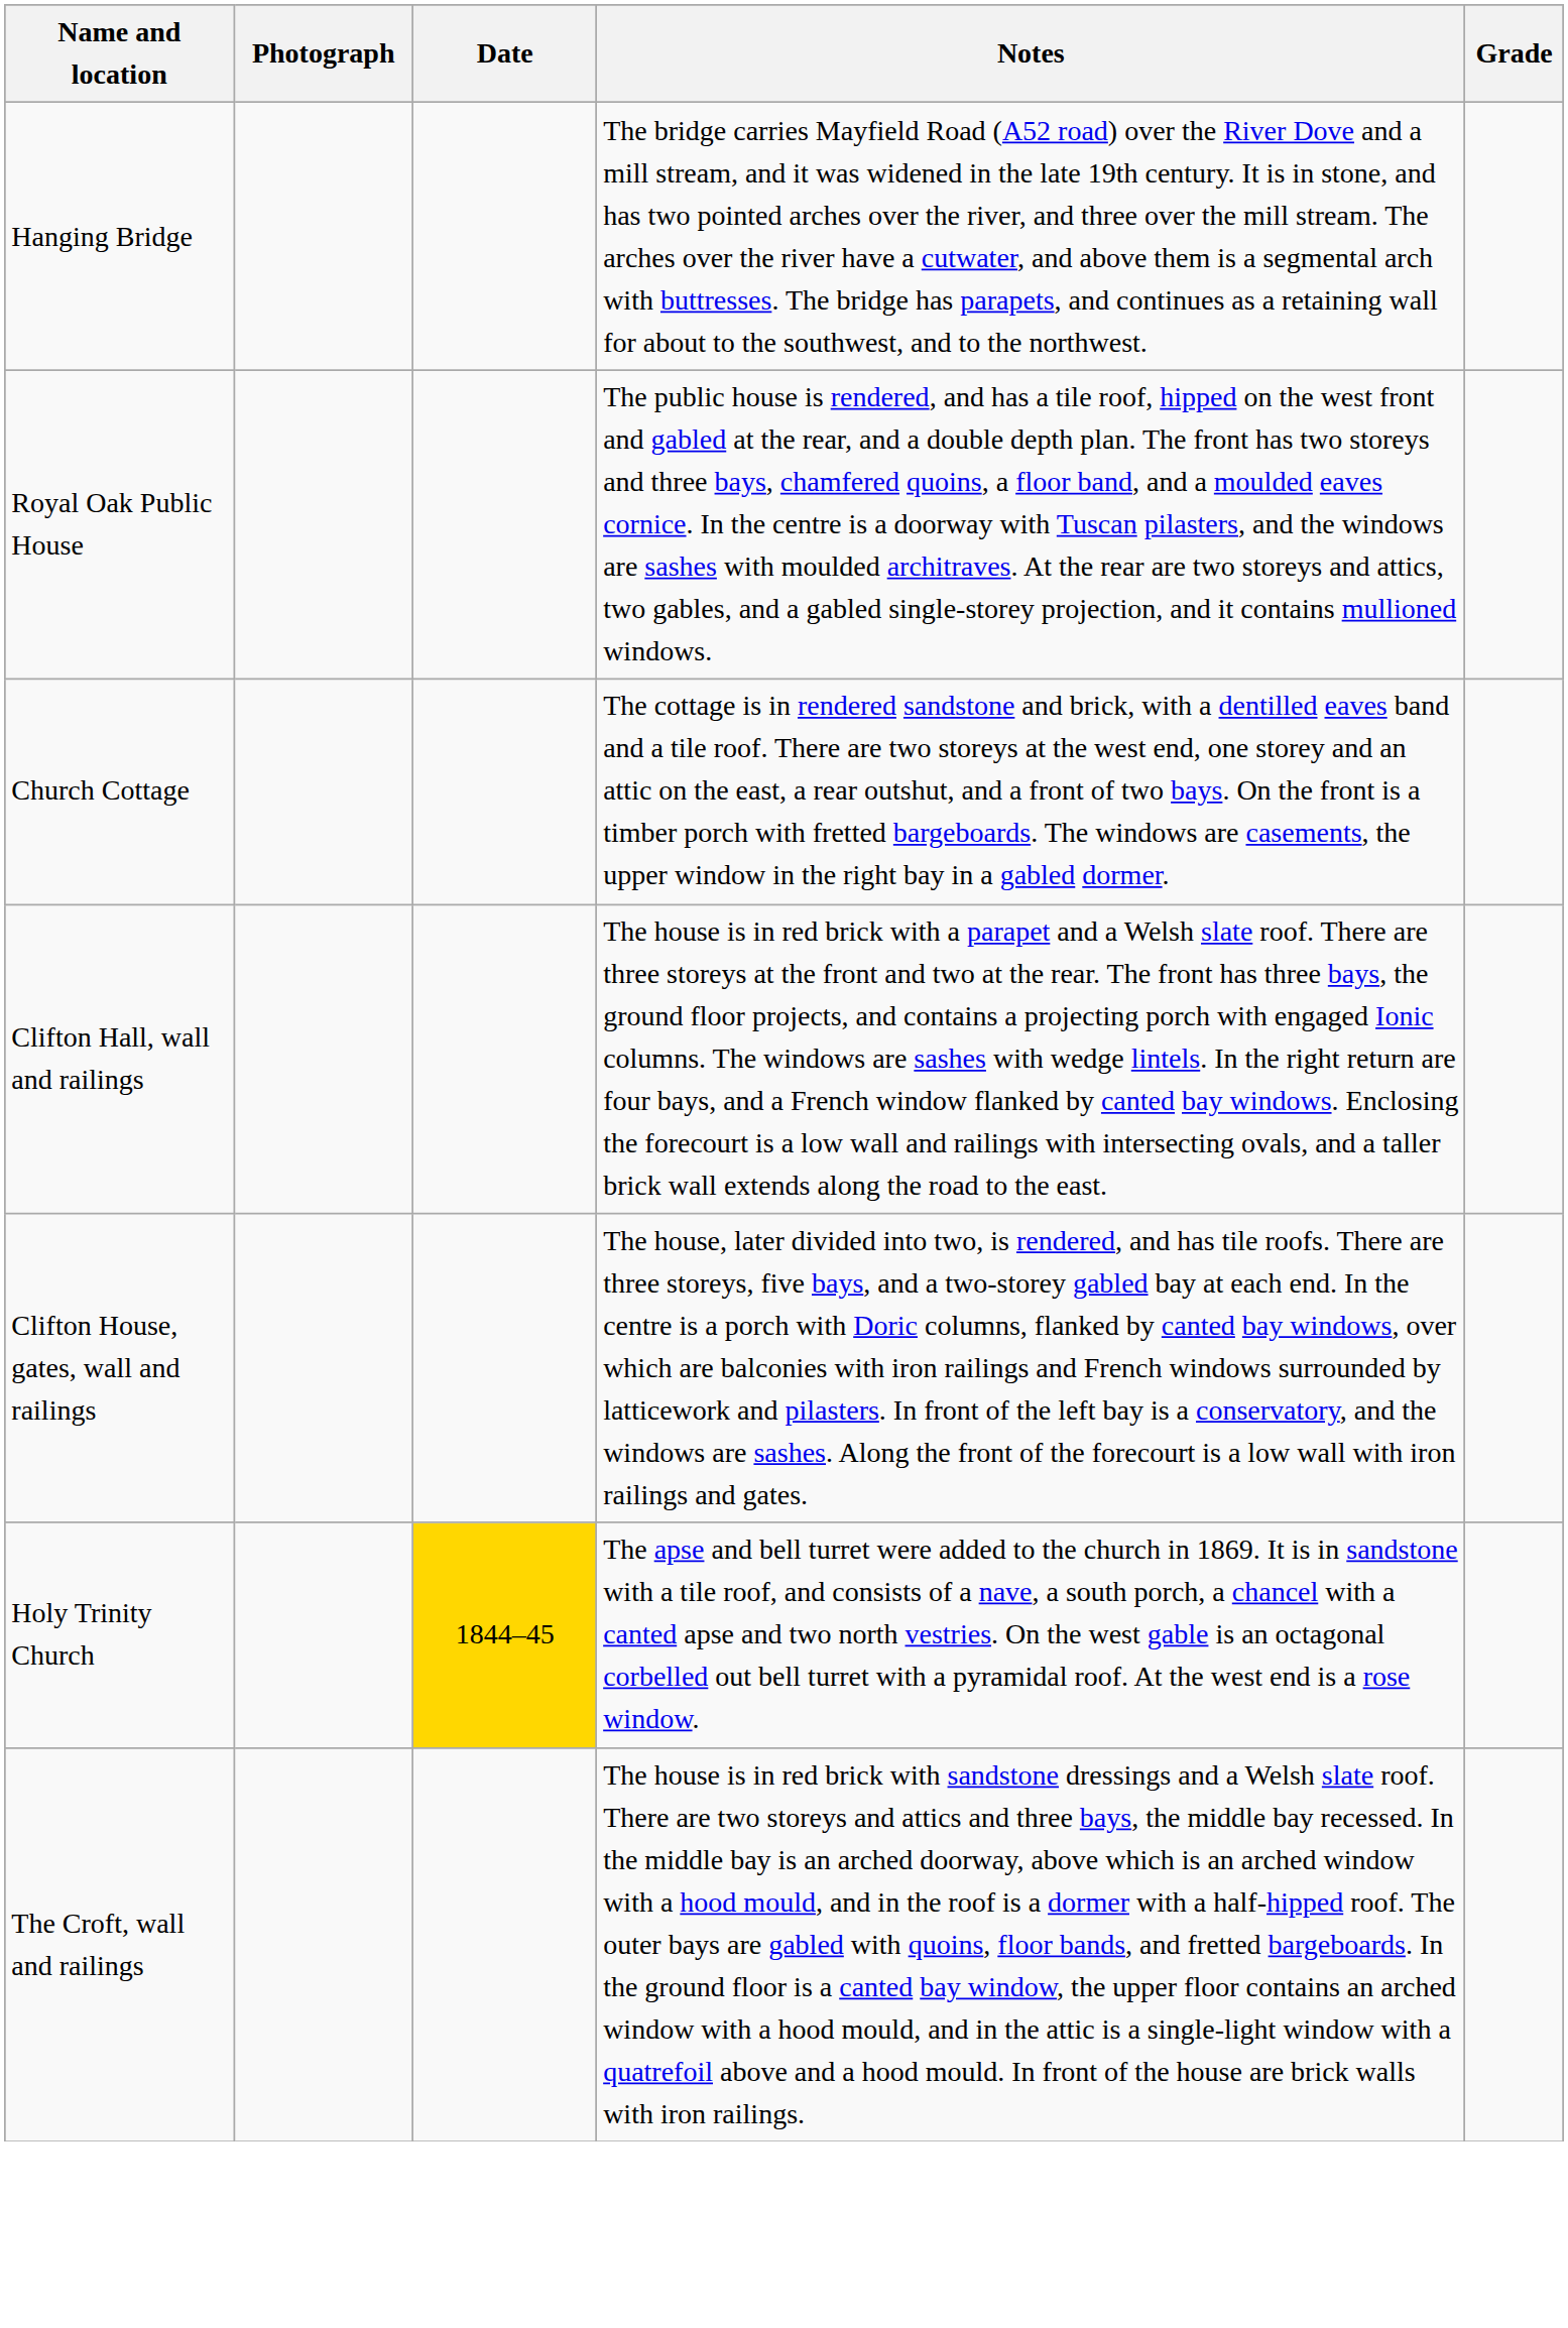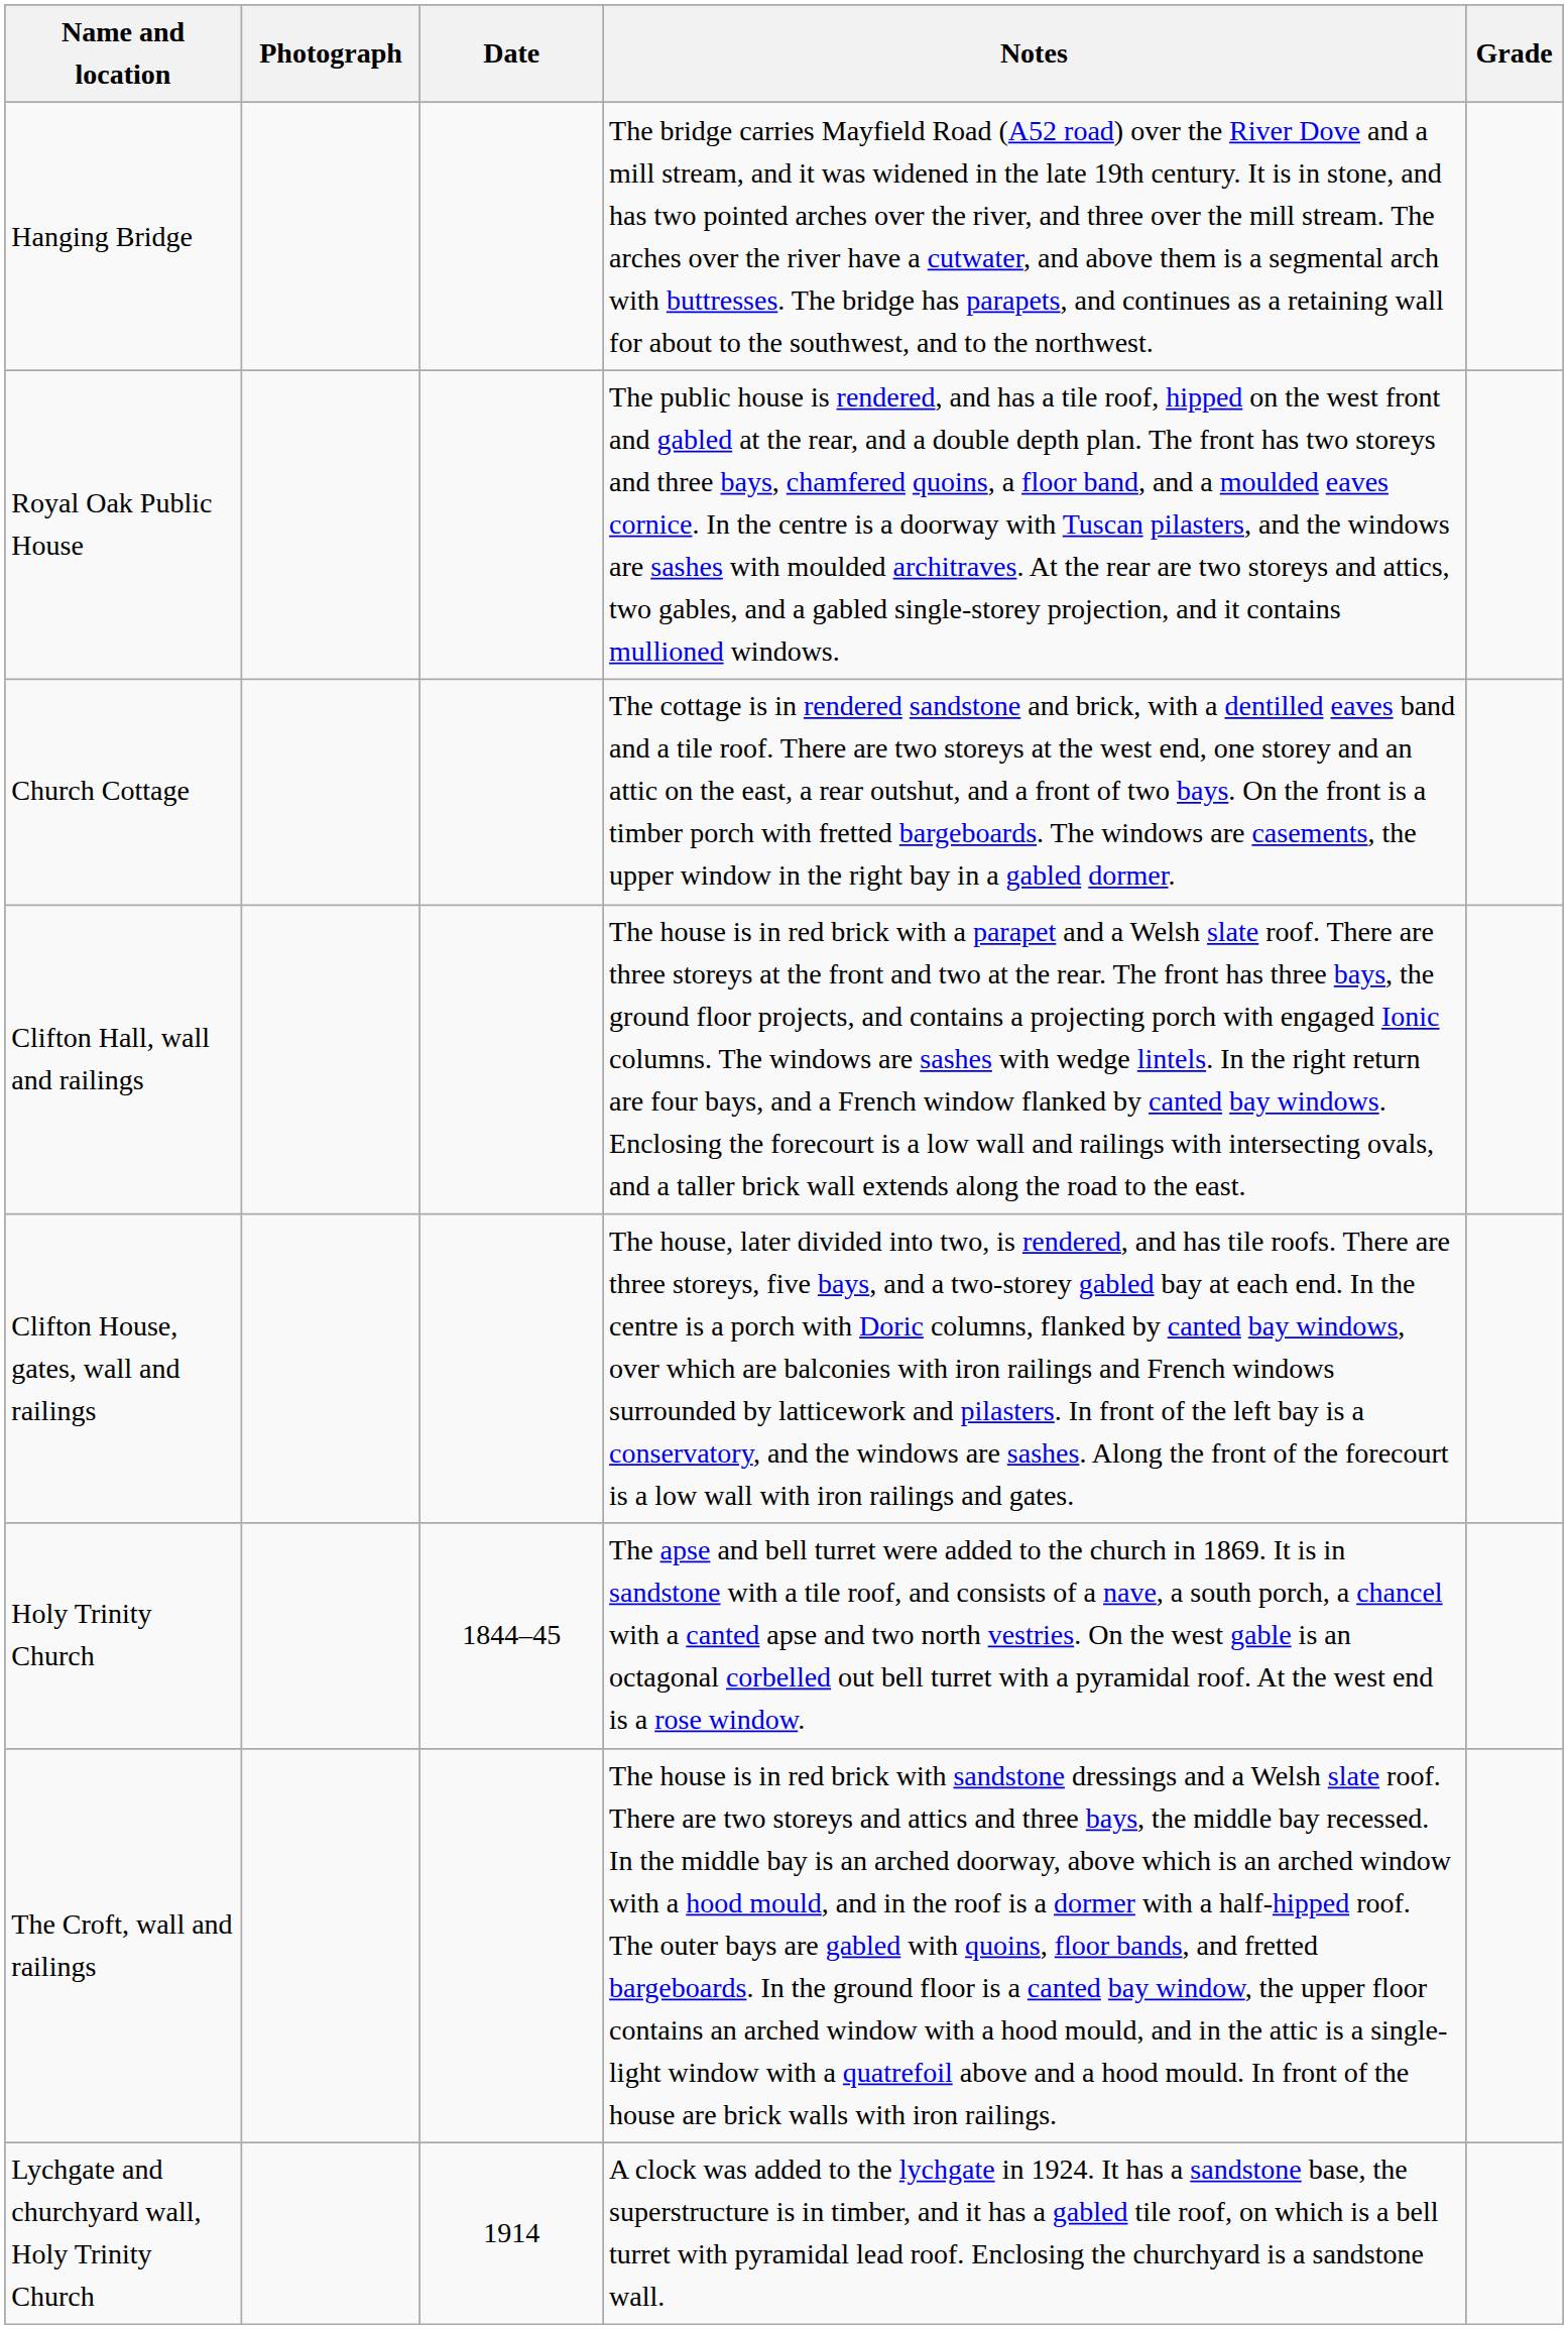 <table class="wikitable sortable plainrowheaders" style="width:100%; border:0; text-align:left; line-height:150%;">
 <tr>
 <th scope="col"  style="width:150px">Name and location</th>
 <th scope="col"  style="width:100px" class="unsortable">Photograph</th>
 <th scope="col"  style="width:120px">Date</th>
 <th scope="col"  style="width:650px" class="unsortable">Notes</th>
 <th scope="col"  style="width:50px">Grade</th>
 </tr>
 <tr>
 <td>Hanging Bridge<br><small></small></td>
 <td></td>
 <td align="center"></td>
 <td>The bridge carries Mayfield Road (<a href='#'>A52 road</a>) over the <a href='#'>River Dove</a> and a mill stream, and it was widened in the late 19th century.  It is in stone, and has two pointed arches over the river, and three over the mill stream.  The arches over the river have a <a href='#'>cutwater</a>, and above them is a segmental arch with <a href='#'>buttresses</a>.  The bridge has <a href='#'>parapets</a>, and continues as a retaining wall for about  to the southwest, and  to the northwest.</td>
 <td align="center" ></td>
 </tr>
 <tr>
 <td>Royal Oak Public House<br><small></small></td>
 <td></td>
 <td align="center"></td>
 <td>The public house is <a href='#'>rendered</a>, and has a tile roof, <a href='#'>hipped</a> on the west front and <a href='#'>gabled</a> at the rear, and a double depth plan.  The front has two storeys and three <a href='#'>bays</a>, <a href='#'>chamfered</a> <a href='#'>quoins</a>, a <a href='#'>floor band</a>, and a <a href='#'>moulded</a> <a href='#'>eaves</a> <a href='#'>cornice</a>.  In the centre is a doorway with <a href='#'>Tuscan</a> <a href='#'>pilasters</a>, and the windows are <a href='#'>sashes</a> with moulded <a href='#'>architraves</a>.  At the rear are two storeys and attics, two gables, and a gabled single-storey projection, and it contains <a href='#'>mullioned</a> windows.</td>
 <td align="center" ></td>
 </tr>
 <tr>
 <td>Church Cottage<br><small></small></td>
 <td></td>
 <td align="center"></td>
 <td>The cottage is in <a href='#'>rendered</a> <a href='#'>sandstone</a> and brick, with a <a href='#'>dentilled</a> <a href='#'>eaves</a> band and a tile roof.  There are two storeys at the west end, one storey and an attic on the east, a rear outshut, and a front of two <a href='#'>bays</a>.  On the front is a timber porch with fretted <a href='#'>bargeboards</a>.  The windows are <a href='#'>casements</a>, the upper window in the right bay in a <a href='#'>gabled</a> <a href='#'>dormer</a>.</td>
 <td align="center" ></td>
 </tr>
 <tr>
 <td>Clifton Hall, wall and railings<br><small></small></td>
 <td></td>
 <td align="center"></td>
 <td>The house is in red brick with a <a href='#'>parapet</a> and a Welsh <a href='#'>slate</a> roof.  There are three storeys at the front and two at the rear.  The front has three <a href='#'>bays</a>, the ground floor projects, and contains a projecting porch with engaged <a href='#'>Ionic</a> columns.  The windows are <a href='#'>sashes</a> with wedge <a href='#'>lintels</a>.  In the right return are four bays, and a French window flanked by <a href='#'>canted</a> <a href='#'>bay windows</a>.  Enclosing the forecourt is a low wall and railings with intersecting ovals, and a taller brick wall extends along the road to the east.</td>
 <td align="center" ></td>
 </tr>
 <tr>
 <td>Clifton House, gates, wall and railings<br><small></small></td>
 <td></td>
 <td align="center"></td>
 <td>The house, later divided into two, is <a href='#'>rendered</a>, and has tile roofs.  There are three storeys, five <a href='#'>bays</a>, and a two-storey <a href='#'>gabled</a> bay at each end.  In the centre is a porch with <a href='#'>Doric</a> columns, flanked by <a href='#'>canted</a> <a href='#'>bay windows</a>, over which are balconies with iron railings and French windows surrounded by latticework and <a href='#'>pilasters</a>.  In front of the left bay is a <a href='#'>conservatory</a>, and the windows are <a href='#'>sashes</a>.  Along the front of the forecourt is a low wall with iron railings and gates.</td>
 <td align="center" ></td>
 </tr>
 <tr>
 <td>Holy Trinity Church<br><small></small></td>
 <td></td>
-<td align="center" style="background: gold;">1844–45</td>
+<td align="center">1844–45</td>
 <td>The <a href='#'>apse</a> and bell turret were added to the church in 1869.  It is in <a href='#'>sandstone</a> with a tile roof, and consists of a <a href='#'>nave</a>, a south porch, a <a href='#'>chancel</a> with a <a href='#'>canted</a> apse and two north <a href='#'>vestries</a>.  On the west <a href='#'>gable</a> is an octagonal <a href='#'>corbelled</a> out bell turret with a pyramidal roof.  At the west end is a <a href='#'>rose window</a>.</td>
 <td align="center" ></td>
 </tr>
 <tr>
 <td>The Croft, wall and railings<br><small></small></td>
 <td></td>
 <td align="center"></td>
 <td>The house is in red brick with <a href='#'>sandstone</a> dressings and a Welsh <a href='#'>slate</a> roof.  There are two storeys and attics and three <a href='#'>bays</a>, the middle bay recessed.  In the middle bay is an arched doorway, above which is an arched window with a <a href='#'>hood mould</a>, and in the roof is a <a href='#'>dormer</a> with a half-<a href='#'>hipped</a> roof.  The outer bays are <a href='#'>gabled</a> with <a href='#'>quoins</a>, <a href='#'>floor bands</a>, and fretted <a href='#'>bargeboards</a>.  In the ground floor is a <a href='#'>canted</a> <a href='#'>bay window</a>, the upper floor contains an arched window with a hood mould, and in the attic is a single-light window with a <a href='#'>quatrefoil</a> above and a hood mould.  In front of the house are brick walls with iron railings.</td>
 <td align="center" ></td>
 </tr>
 <tr>
+<td>Lychgate and churchyard wall,<br>Holy Trinity Church<br><small></small></td>
+<td></td>
+<td align="center">1914</td>
+<td>A clock was added to the <a href='#'>lychgate</a> in 1924.  It has a <a href='#'>sandstone</a> base, the superstructure is in timber, and it has a <a href='#'>gabled</a> tile roof, on which is a bell turret with pyramidal lead roof.  Enclosing the churchyard is a sandstone wall.</td>
+<td align="center" ></td>
+</tr>
+<tr>
 </tr>
 </table>
